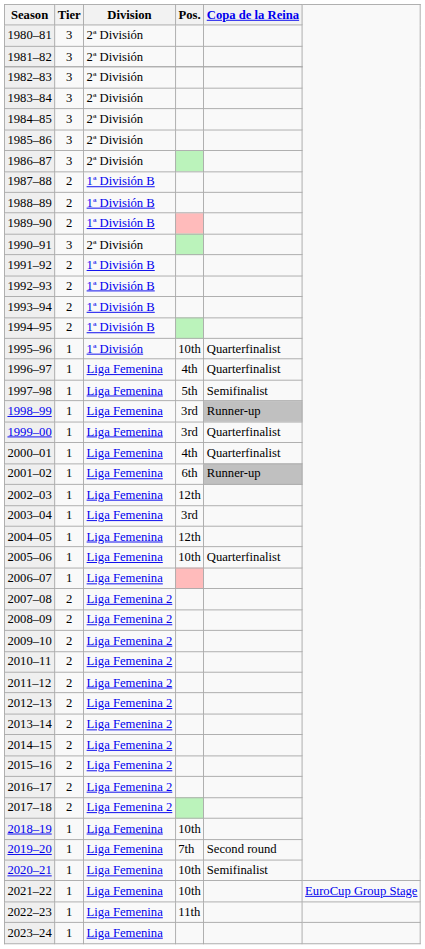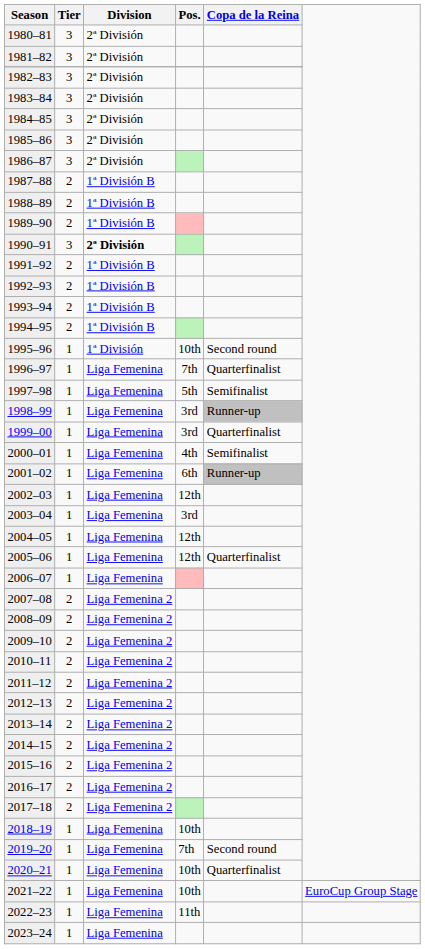 <table class="wikitable" style="font-size:85%">
 <tr>
 <th>Season</th>
 <th>Tier</th>
 <th>Division</th>
 <th>Pos.</th>
 <th><a href='#'>Copa de la Reina</a></th>
 </tr>
 <tr>
 <td style="background:#efefef;">1980–81</td>
 <td align="center">3</td>
 <td>2ª División</td>
 <td></td>
 <td></td>
 </tr>
 <tr>
 <td style="background:#efefef;">1981–82</td>
 <td align="center">3</td>
 <td>2ª División</td>
 <td></td>
 <td></td>
 </tr>
 <tr>
 </tr>
 <tr>
 <td style="background:#efefef;">1982–83</td>
 <td align="center">3</td>
 <td>2ª División</td>
 <td></td>
 <td></td>
 </tr>
 <tr>
 <td style="background:#efefef;">1983–84</td>
 <td align="center">3</td>
 <td>2ª División</td>
 <td></td>
 <td></td>
 </tr>
 <tr>
 <td style="background:#efefef;">1984–85</td>
 <td align="center">3</td>
 <td>2ª División</td>
 <td></td>
 <td></td>
 </tr>
 <tr>
 <td style="background:#efefef;">1985–86</td>
 <td align="center">3</td>
 <td>2ª División</td>
 <td></td>
 <td></td>
 </tr>
 <tr>
 <td style="background:#efefef;">1986–87</td>
 <td align="center">3</td>
 <td>2ª División</td>
 <td align="center" bgcolor=BBF3BB></td>
 <td></td>
 </tr>
 <tr>
 <td style="background:#efefef;">1987–88</td>
 <td align="center">2</td>
 <td><a href='#'>1ª División B</a></td>
 <td></td>
 <td></td>
 </tr>
 <tr>
 <td style="background:#efefef;">1988–89</td>
 <td align="center">2</td>
 <td><a href='#'>1ª División B</a></td>
 <td></td>
 <td></td>
 </tr>
 <tr>
 <td style="background:#efefef;">1989–90</td>
 <td align="center">2</td>
 <td><a href='#'>1ª División B</a></td>
 <td align="center" bgcolor=#FFBBBB></td>
 <td></td>
 </tr>
 <tr>
 <td style="background:#efefef;">1990–91</td>
 <td align="center">3</td>
-<td>2ª División</td>
+<td><strong>2ª División</strong></td>
 <td align="center" bgcolor=BBF3BB></td>
 <td></td>
 </tr>
 <tr>
 <td style="background:#efefef;">1991–92</td>
 <td align="center">2</td>
 <td><a href='#'>1ª División B</a></td>
 <td></td>
 <td></td>
 </tr>
 <tr>
 <td style="background:#efefef;">1992–93</td>
 <td align="center">2</td>
 <td><a href='#'>1ª División B</a></td>
 <td></td>
 <td></td>
 </tr>
 <tr>
 <td style="background:#efefef;">1993–94</td>
 <td align="center">2</td>
 <td><a href='#'>1ª División B</a></td>
 <td></td>
 <td></td>
 </tr>
 <tr>
 <td style="background:#efefef;">1994–95</td>
 <td align="center">2</td>
 <td><a href='#'>1ª División B</a></td>
 <td align="center" bgcolor=BBF3BB></td>
 <td></td>
 </tr>
 <tr>
 <td style="background:#efefef;">1995–96</td>
 <td align="center">1</td>
 <td><a href='#'>1ª División</a></td>
 <td align="center">10th</td>
-<td>Quarterfinalist</td>
+<td>Second round</td>
 </tr>
 <tr>
 <td style="background:#efefef;">1996–97</td>
 <td align="center">1</td>
 <td><a href='#'>Liga Femenina</a></td>
-<td align="center">4th</td>
+<td align="center">7th</td>
 <td>Quarterfinalist</td>
 </tr>
 <tr>
 <td style="background:#efefef;">1997–98</td>
 <td align="center">1</td>
 <td><a href='#'>Liga Femenina</a></td>
 <td align="center">5th</td>
 <td>Semifinalist</td>
 </tr>
 <tr>
 <td style="background:#efefef;"><a href='#'>1998–99</a></td>
 <td align="center">1</td>
 <td><a href='#'>Liga Femenina</a></td>
 <td align="center">3rd</td>
 <td bgcolor=silver>Runner-up</td>
 </tr>
 <tr>
 <td style="background:#efefef;"><a href='#'>1999–00</a></td>
 <td align="center">1</td>
 <td><a href='#'>Liga Femenina</a></td>
 <td align="center">3rd</td>
 <td>Quarterfinalist</td>
 </tr>
 <tr>
 <td style="background:#efefef;">2000–01</td>
 <td align="center">1</td>
 <td><a href='#'>Liga Femenina</a></td>
 <td align="center">4th</td>
-<td>Quarterfinalist</td>
+<td>Semifinalist</td>
 </tr>
 <tr>
 <td style="background:#efefef;">2001–02</td>
 <td align="center">1</td>
 <td><a href='#'>Liga Femenina</a></td>
 <td align="center">6th</td>
 <td style="background:silver">Runner-up</td>
 </tr>
 <tr>
 <td style="background:#efefef;">2002–03</td>
 <td align="center">1</td>
 <td><a href='#'>Liga Femenina</a></td>
 <td align="center">12th</td>
 <td></td>
 </tr>
 <tr>
 <td style="background:#efefef;">2003–04</td>
 <td align="center">1</td>
 <td><a href='#'>Liga Femenina</a></td>
 <td align="center">3rd</td>
 <td></td>
 </tr>
 <tr>
 <td style="background:#efefef;">2004–05</td>
 <td align="center">1</td>
 <td><a href='#'>Liga Femenina</a></td>
 <td align="center">12th</td>
 <td></td>
 </tr>
 <tr>
 <td style="background:#efefef;">2005–06</td>
 <td align="center">1</td>
 <td><a href='#'>Liga Femenina</a></td>
-<td align="center">10th</td>
+<td align="center">12th</td>
 <td>Quarterfinalist</td>
 </tr>
 <tr>
 <td style="background:#efefef;">2006–07</td>
 <td align="center">1</td>
 <td><a href='#'>Liga Femenina</a></td>
 <td align="center" bgcolor=#FFBBBB></td>
 <td></td>
 </tr>
 <tr>
 <td style="background:#efefef;">2007–08</td>
 <td align="center">2</td>
 <td><a href='#'>Liga Femenina 2</a></td>
 <td align="center"></td>
 <td></td>
 </tr>
 <tr>
 <td style="background:#efefef;">2008–09</td>
 <td align="center">2</td>
 <td><a href='#'>Liga Femenina 2</a></td>
 <td align="center"></td>
 <td></td>
 </tr>
 <tr>
 <td style="background:#efefef;">2009–10</td>
 <td align="center">2</td>
 <td><a href='#'>Liga Femenina 2</a></td>
 <td align="center"></td>
 <td></td>
 </tr>
 <tr>
 <td style="background:#efefef;">2010–11</td>
 <td align="center">2</td>
 <td><a href='#'>Liga Femenina 2</a></td>
 <td align="center"></td>
 <td></td>
 </tr>
 <tr>
 <td style="background:#efefef;">2011–12</td>
 <td align="center">2</td>
 <td><a href='#'>Liga Femenina 2</a></td>
 <td align="center"></td>
 <td></td>
 </tr>
 <tr>
 <td style="background:#efefef;">2012–13</td>
 <td align="center">2</td>
 <td><a href='#'>Liga Femenina 2</a></td>
 <td align="center"></td>
 <td></td>
 </tr>
 <tr>
 <td style="background:#efefef;">2013–14</td>
 <td align="center">2</td>
 <td><a href='#'>Liga Femenina 2</a></td>
 <td align="center"></td>
 <td></td>
 </tr>
 <tr>
 <td style="background:#efefef;">2014–15</td>
 <td align="center">2</td>
 <td><a href='#'>Liga Femenina 2</a></td>
 <td align="center"></td>
 <td></td>
 </tr>
 <tr>
 <td style="background:#efefef;">2015–16</td>
 <td align="center">2</td>
 <td><a href='#'>Liga Femenina 2</a></td>
 <td align="center"></td>
 <td></td>
 </tr>
 <tr>
 <td style="background:#efefef;">2016–17</td>
 <td align="center">2</td>
 <td><a href='#'>Liga Femenina 2</a></td>
 <td align="center"></td>
 <td></td>
 </tr>
 <tr>
 <td style="background:#efefef;">2017–18</td>
 <td align="center">2</td>
 <td><a href='#'>Liga Femenina 2</a></td>
 <td align="center" bgcolor=BBF3BB></td>
 <td></td>
 </tr>
 <tr>
 <td style="background:#efefef;"><a href='#'>2018–19</a></td>
 <td align="center">1</td>
 <td><a href='#'>Liga Femenina</a></td>
 <td>10th</td>
 <td></td>
 </tr>
 <tr>
 <td style="background:#efefef;"><a href='#'>2019–20</a></td>
 <td align="center">1</td>
 <td><a href='#'>Liga Femenina</a></td>
 <td>7th</td>
 <td>Second round</td>
 </tr>
 <tr>
 <td style="background:#efefef;"><a href='#'>2020–21</a></td>
 <td align="center">1</td>
 <td><a href='#'>Liga Femenina</a></td>
 <td align="center">10th</td>
-<td>Semifinalist</td>
+<td>Quarterfinalist</td>
 </tr>
 <tr>
 <td style="background:#efefef;">2021–22</td>
 <td align="center">1</td>
 <td><a href='#'>Liga Femenina</a></td>
 <td>10th</td>
 <td></td>
 <td><a href='#'>EuroCup Group Stage</a></td>
 </tr>
 <tr>
 <td style="background:#efefef;">2022–23</td>
 <td align="center">1</td>
 <td><a href='#'>Liga Femenina</a></td>
 <td>11th</td>
 <td></td>
 <td></td>
 </tr>
 <tr>
 <td style="background:#efefef;">2023–24</td>
 <td align="center">1</td>
 <td><a href='#'>Liga Femenina</a></td>
 <td></td>
 <td></td>
 <td></td>
 </tr>
 </table>
